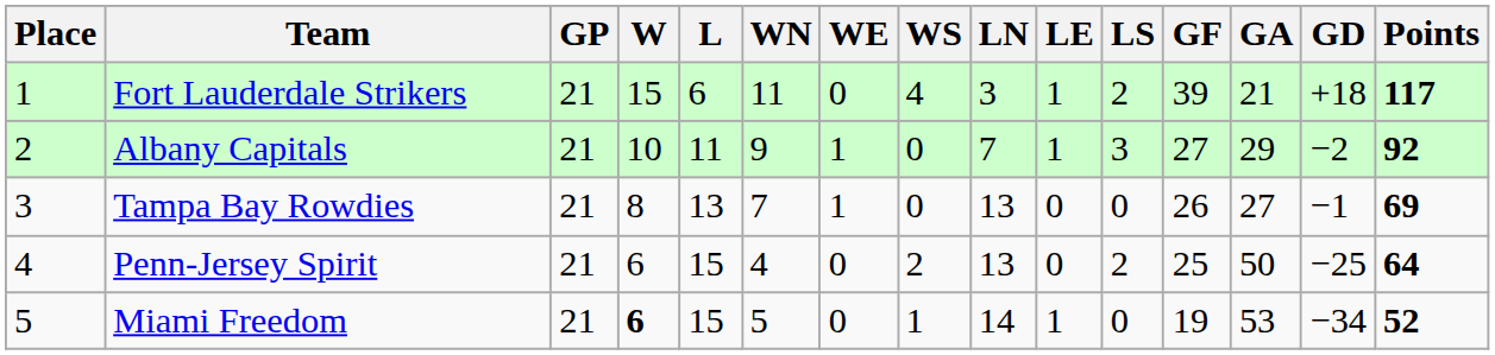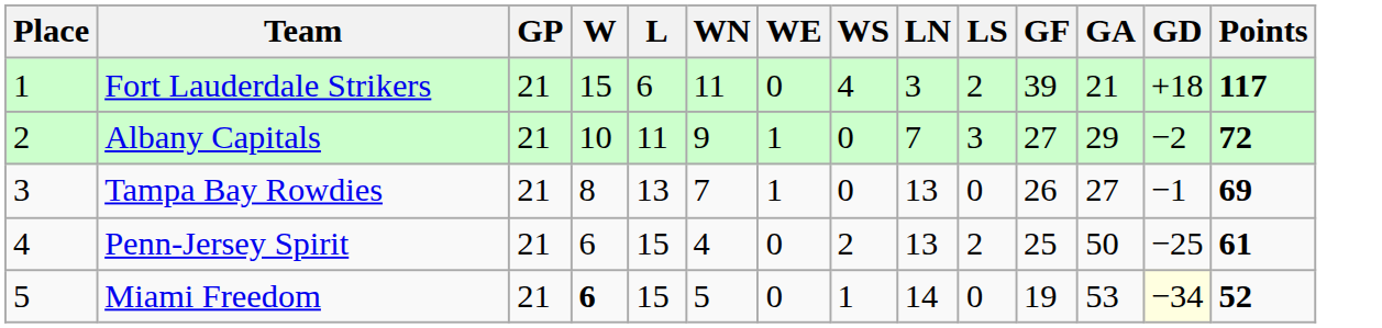 <table class="wikitable">
 <tr>
 <th>Place</th>
 <th style="width:190px;">Team</th>
 <th width="20">GP</th>
 <th width="20">W</th>
 <th width="20">L</th>
 <th width="20">WN</th>
 <th width="20">WE</th>
 <th width="20">WS</th>
 <th width="20">LN</th>
-<th width="20">LE</th>
 <th width="20">LS</th>
 <th width="20">GF</th>
 <th width="20">GA</th>
 <th width="20">GD</th>
 <th>Points</th>
 </tr>
 <tr style="background:#cfc;">
 <td>1</td>
 <td><a href='#'>Fort Lauderdale Strikers</a></td>
 <td>21</td>
 <td>15</td>
 <td>6</td>
 <td>11</td>
 <td>0</td>
 <td>4</td>
 <td>3</td>
-<td>1</td>
 <td>2</td>
 <td>39</td>
 <td>21</td>
 <td>+18</td>
 <td><strong>117</strong></td>
 </tr>
 <tr style="background:#cfc;">
 <td>2</td>
 <td><a href='#'>Albany Capitals</a></td>
 <td>21</td>
 <td>10</td>
 <td>11</td>
 <td>9</td>
 <td>1</td>
 <td>0</td>
 <td>7</td>
-<td>1</td>
 <td>3</td>
 <td>27</td>
 <td>29</td>
 <td>−2</td>
-<td><strong>92</strong></td>
+<td><strong>72</strong></td>
 </tr>
 <tr>
 <td>3</td>
 <td><a href='#'>Tampa Bay Rowdies</a></td>
 <td>21</td>
 <td>8</td>
 <td>13</td>
 <td>7</td>
 <td>1</td>
 <td>0</td>
 <td>13</td>
-<td>0</td>
 <td>0</td>
 <td>26</td>
 <td>27</td>
 <td>−1</td>
 <td><strong>69</strong></td>
 </tr>
 <tr>
 <td>4</td>
 <td><a href='#'>Penn-Jersey Spirit</a></td>
 <td>21</td>
 <td>6</td>
 <td>15</td>
 <td>4</td>
 <td>0</td>
 <td>2</td>
 <td>13</td>
-<td>0</td>
 <td>2</td>
 <td>25</td>
 <td>50</td>
 <td>−25</td>
-<td><strong>64</strong></td>
+<td><strong>61</strong></td>
 </tr>
 <tr>
 <td>5</td>
 <td><a href='#'>Miami Freedom</a></td>
 <td>21</td>
 <td><strong>6</strong></td>
 <td>15</td>
 <td>5</td>
 <td>0</td>
 <td>1</td>
 <td>14</td>
-<td>1</td>
 <td>0</td>
 <td>19</td>
 <td>53</td>
-<td>−34</td>
+<td style="background: lightyellow;">−34</td>
 <td><strong>52</strong></td>
 </tr>
 </table>
